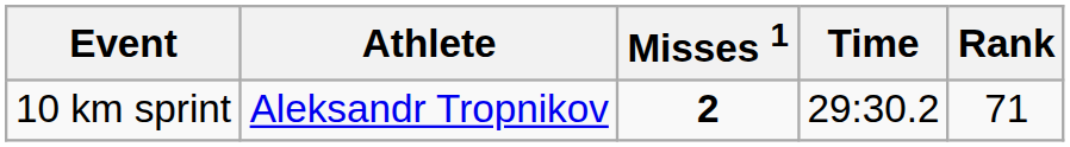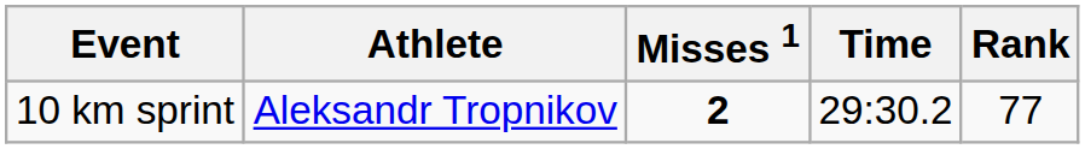 <table class="wikitable" style="font-size:90%">
 <tr>
 <th>Event</th>
 <th>Athlete</th>
 <th>Misses <sup>1</sup></th>
 <th>Time</th>
 <th>Rank</th>
 </tr>
 <tr>
 <td>10 km sprint</td>
 <td><a href='#'>Aleksandr Tropnikov</a></td>
 <td align="center"><strong>2</strong></td>
 <td align="center">29:30.2</td>
-<td align="center">71</td>
+<td align="center">77</td>
 </tr>
 </table>
